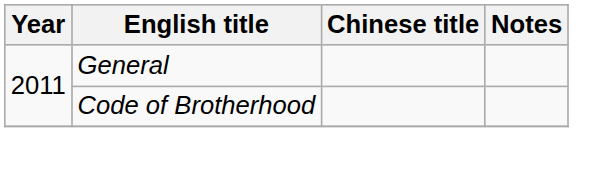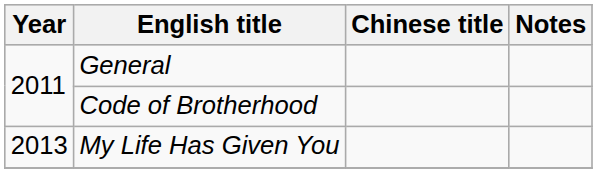 <table class="wikitable">
 <tr>
 <th>Year</th>
 <th>English title</th>
 <th>Chinese title</th>
 <th>Notes</th>
 </tr>
 <tr>
 <td rowspan=2>2011</td>
 <td><em>General</em></td>
 <td></td>
 <td></td>
 </tr>
 <tr>
 <td><em>Code of Brotherhood</em></td>
 <td></td>
 <td></td>
 </tr>
 <tr>
+<td>2013</td>
+<td><em>My Life Has Given You</em></td>
+<td></td>
+<td></td>
+</tr>
+<tr>
 </tr>
 </table>
